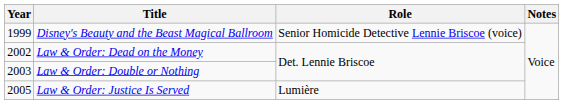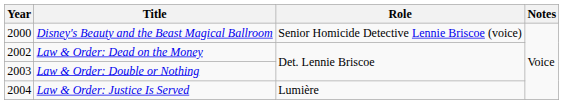 <table class="wikitable unsortable">
 <tr>
 <th>Year</th>
 <th>Title</th>
 <th>Role</th>
 <th>Notes</th>
 </tr>
 <tr>
-<td>1999</td>
+<td>2000</td>
 <td><em><a href='#'>Disney's Beauty and the Beast Magical Ballroom</a></em></td>
 <td>Senior Homicide Detective <a href='#'>Lennie Briscoe</a> (voice)</td>
 <td rowspan=4>Voice</td>
 </tr>
 <tr>
 <td>2002</td>
 <td><em><a href='#'>Law & Order: Dead on the Money</a></em></td>
 <td rowspan="2">Det. Lennie Briscoe</td>
 </tr>
 <tr>
 <td>2003</td>
 <td><em><a href='#'>Law & Order: Double or Nothing</a></em></td>
 </tr>
 <tr>
-<td>2005</td>
+<td>2004</td>
 <td><em><a href='#'>Law & Order: Justice Is Served</a></em></td>
 <td>Lumière</td>
 </tr>
 </table>
